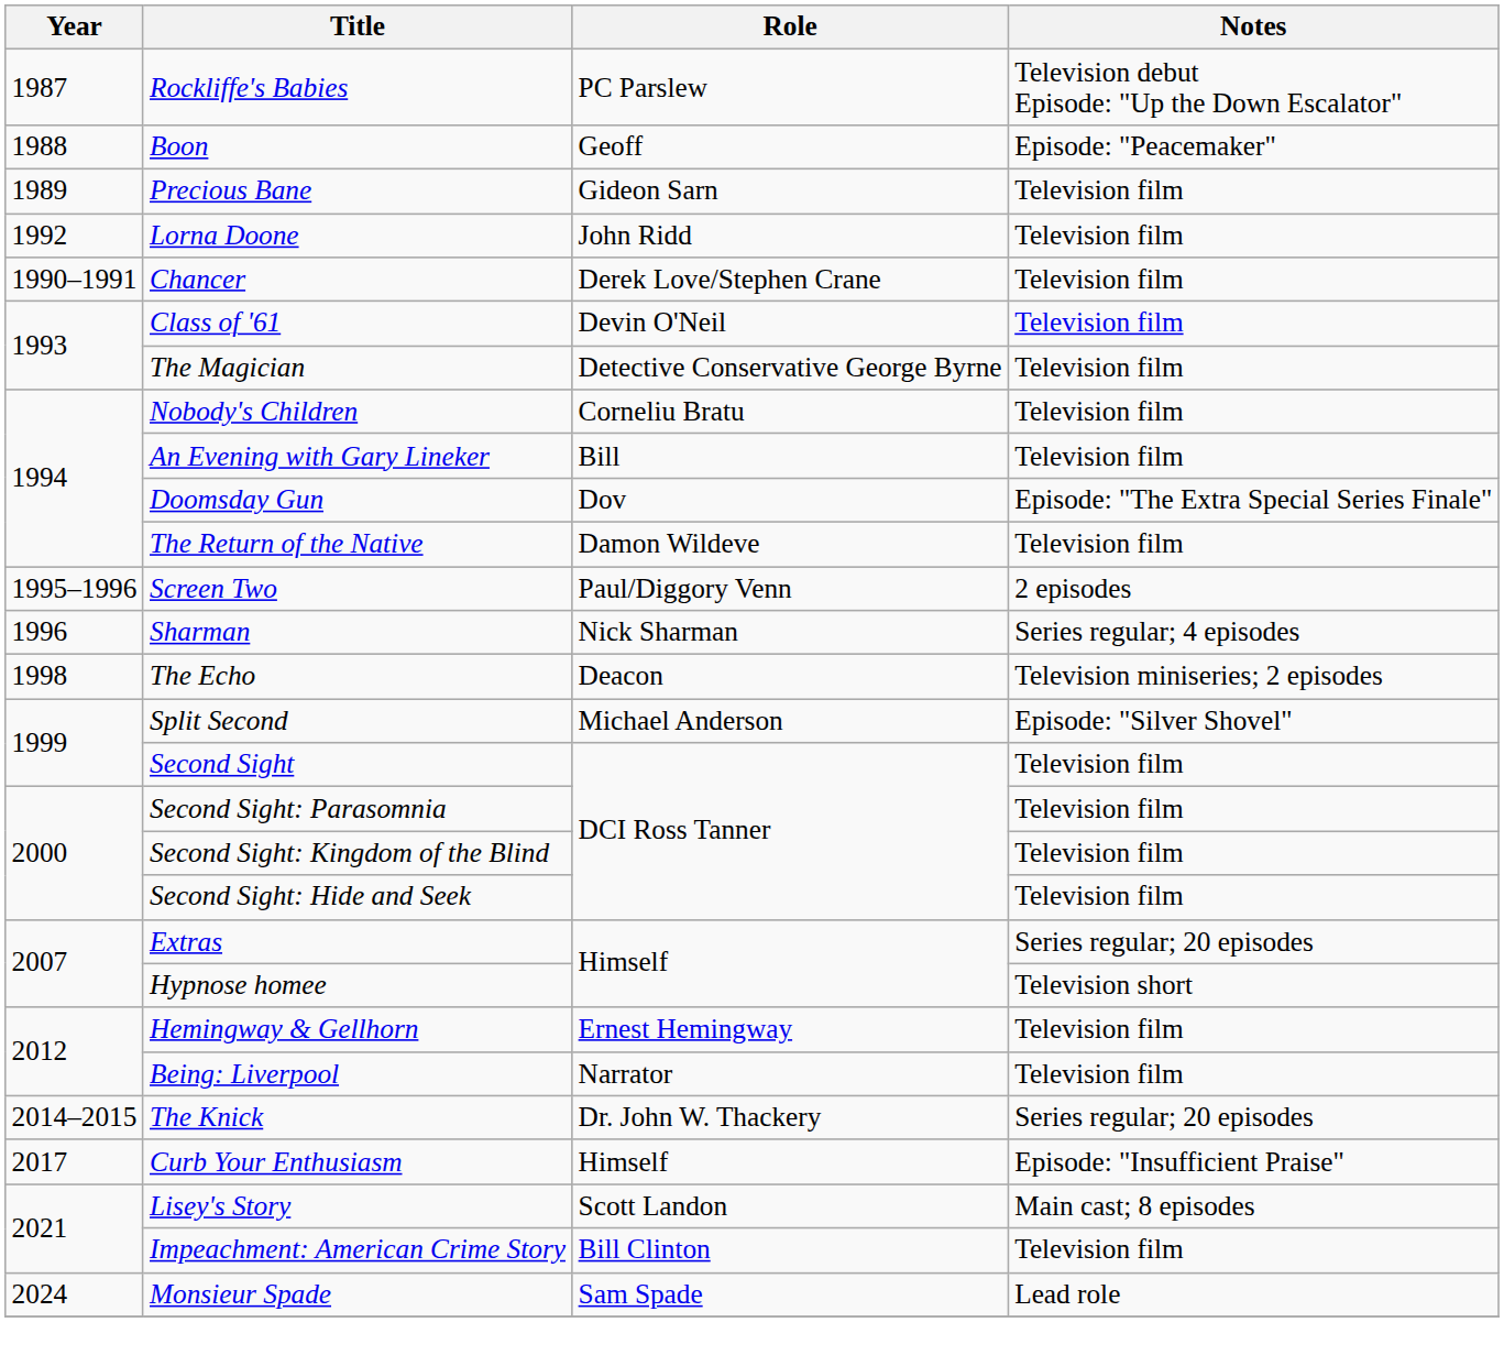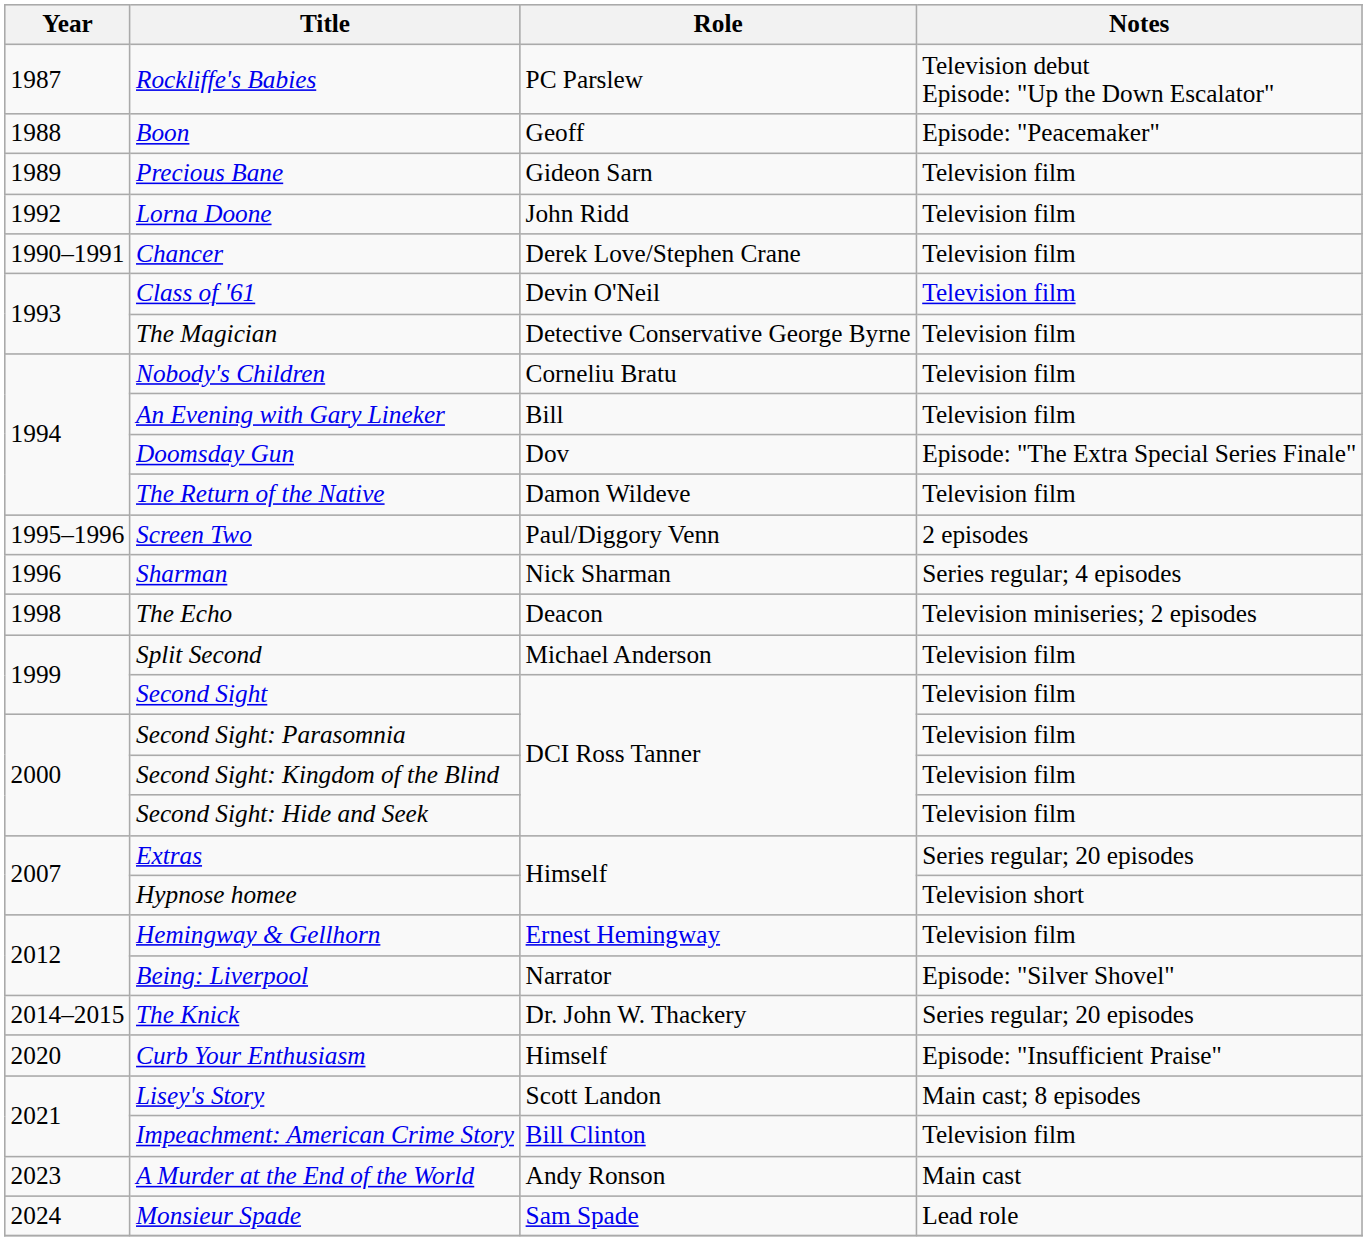 <table class="wikitable sortable">
 <tr>
 <th>Year</th>
 <th>Title</th>
 <th>Role</th>
 <th>Notes</th>
 </tr>
 <tr>
 <td>1987</td>
 <td><em><a href='#'>Rockliffe's Babies</a></em></td>
 <td>PC Parslew</td>
 <td>Television debut<br>Episode: "Up the Down Escalator"</td>
 </tr>
 <tr>
 <td>1988</td>
 <td><em><a href='#'>Boon</a></em></td>
 <td>Geoff</td>
 <td>Episode:  "Peacemaker"</td>
 </tr>
 <tr>
 <td>1989</td>
 <td><em><a href='#'>Precious Bane</a></em></td>
 <td>Gideon Sarn</td>
 <td>Television film</td>
 </tr>
 <tr>
 <td>1992</td>
 <td><em><a href='#'>Lorna Doone</a></em></td>
 <td>John Ridd</td>
 <td>Television film</td>
 </tr>
 <tr>
 <td>1990–1991</td>
 <td><em><a href='#'>Chancer</a></em></td>
 <td>Derek Love/Stephen Crane</td>
 <td>Television film</td>
 </tr>
 <tr>
 <td rowspan="2">1993</td>
 <td><em><a href='#'>Class of '61</a></em></td>
 <td>Devin O'Neil</td>
 <td><a href='#'>Television film</a></td>
 </tr>
 <tr>
 <td><em>The Magician</em></td>
 <td>Detective Conservative George Byrne</td>
 <td>Television film</td>
 </tr>
 <tr>
 <td rowspan="4">1994</td>
 <td><em><a href='#'>Nobody's Children</a></em></td>
 <td>Corneliu Bratu</td>
 <td>Television film</td>
 </tr>
 <tr>
 <td><em><a href='#'>An Evening with Gary Lineker</a></em></td>
 <td>Bill</td>
 <td>Television film</td>
 </tr>
 <tr>
 <td><em><a href='#'>Doomsday Gun</a></em></td>
 <td>Dov</td>
 <td>Episode: "The Extra Special Series Finale"</td>
 </tr>
 <tr>
 <td><em><a href='#'>The Return of the Native</a></em></td>
 <td>Damon Wildeve</td>
 <td>Television film</td>
 </tr>
 <tr>
 <td>1995–1996</td>
 <td><em><a href='#'>Screen Two</a></em></td>
 <td>Paul/Diggory Venn</td>
 <td>2 episodes</td>
 </tr>
 <tr>
 <td>1996</td>
 <td><em><a href='#'>Sharman</a></em></td>
 <td>Nick Sharman</td>
 <td>Series regular; 4 episodes</td>
 </tr>
 <tr>
 <td>1998</td>
 <td><em>The Echo</em></td>
 <td>Deacon</td>
 <td>Television miniseries; 2 episodes</td>
 </tr>
 <tr>
 <td rowspan="2">1999</td>
 <td><em>Split Second</em></td>
 <td>Michael Anderson</td>
-<td>Episode: "Silver Shovel"</td>
+<td>Television film</td>
 </tr>
 <tr>
 <td><em><a href='#'>Second Sight</a></em></td>
 <td rowspan="4">DCI Ross Tanner</td>
 <td>Television film</td>
 </tr>
 <tr>
 <td rowspan="3">2000</td>
 <td><em>Second Sight: Parasomnia</em></td>
 <td>Television film</td>
 </tr>
 <tr>
 <td><em>Second Sight: Kingdom of the Blind</em></td>
 <td>Television film</td>
 </tr>
 <tr>
 <td><em>Second Sight: Hide and Seek</em></td>
 <td>Television film</td>
 </tr>
 <tr>
 <td rowspan="2">2007</td>
 <td><em><a href='#'>Extras</a></em></td>
 <td rowspan="2">Himself</td>
 <td>Series regular; 20 episodes</td>
 </tr>
 <tr>
 <td><em>Hypnose homee</em></td>
 <td>Television short</td>
 </tr>
 <tr>
 <td rowspan="2">2012</td>
 <td><em><a href='#'>Hemingway & Gellhorn</a></em></td>
 <td><a href='#'>Ernest Hemingway</a></td>
 <td>Television film</td>
 </tr>
 <tr>
 <td><em><a href='#'>Being: Liverpool</a></em></td>
 <td>Narrator</td>
-<td>Television film</td>
+<td>Episode: "Silver Shovel"</td>
 </tr>
 <tr>
 <td>2014–2015</td>
 <td><em><a href='#'>The Knick</a></em></td>
 <td>Dr. John W. Thackery</td>
 <td>Series regular; 20 episodes</td>
 </tr>
 <tr>
-<td>2017</td>
+<td>2020</td>
 <td><em><a href='#'>Curb Your Enthusiasm</a></em></td>
 <td>Himself</td>
 <td>Episode: "Insufficient Praise"</td>
 </tr>
 <tr>
 <td rowspan="2">2021</td>
 <td><em><a href='#'>Lisey's Story</a></em></td>
 <td>Scott Landon</td>
 <td>Main cast; 8 episodes</td>
 </tr>
 <tr>
 <td><em><a href='#'>Impeachment: American Crime Story</a></em></td>
 <td><a href='#'>Bill Clinton</a></td>
 <td>Television film</td>
 </tr>
 <tr>
+<td>2023</td>
+<td><em><a href='#'>A Murder at the End of the World</a></em></td>
+<td>Andy Ronson</td>
+<td>Main cast</td>
+</tr>
+<tr>
 <td>2024</td>
 <td><em><a href='#'>Monsieur Spade</a></em></td>
 <td><a href='#'>Sam Spade</a></td>
 <td>Lead role</td>
 </tr>
 <tr>
 </tr>
 </table>
